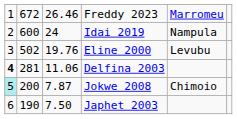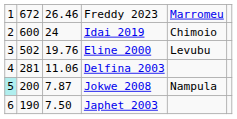 <table class="wikitable sortable" align=right style="margin: 0 0 0.5em 1em">
 <tr>
 <td>1</td>
 <td>672</td>
 <td>26.46</td>
 <td>Freddy 2023</td>
 <td><a href='#'>Marromeu</a></td>
 <td></td>
 </tr>
 <tr>
 <td>2</td>
 <td>600</td>
 <td>24</td>
 <td><a href='#'>Idai 2019</a></td>
-<td>Nampula</td>
+<td>Chimoio</td>
 <td></td>
 </tr>
 <tr>
 <td>3</td>
 <td>502</td>
 <td>19.76</td>
 <td><a href='#'>Eline 2000</a></td>
 <td>Levubu</td>
 <td></td>
 </tr>
 <tr>
-<td><strong>4</strong></td>
+<td>4</td>
 <td>281</td>
 <td>11.06</td>
 <td><a href='#'>Delfina 2003</a></td>
 <td></td>
 <td></td>
 </tr>
 <tr>
 <td style="background: paleturquoise;">5</td>
 <td>200</td>
 <td>7.87</td>
 <td><a href='#'>Jokwe 2008</a></td>
-<td>Chimoio</td>
+<td>Nampula</td>
 <td></td>
 </tr>
 <tr>
 <td>6</td>
 <td>190</td>
 <td>7.50</td>
 <td><a href='#'>Japhet 2003</a></td>
 <td></td>
 <td></td>
 </tr>
 </table>
